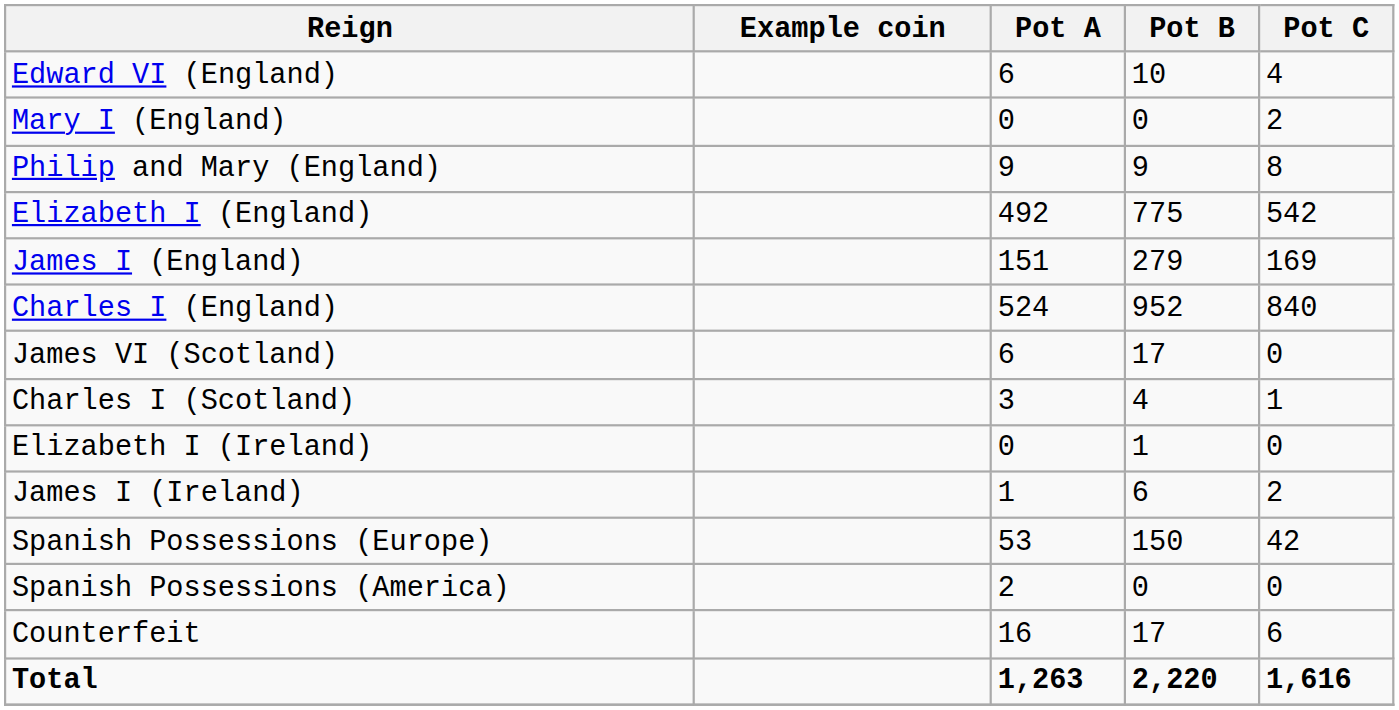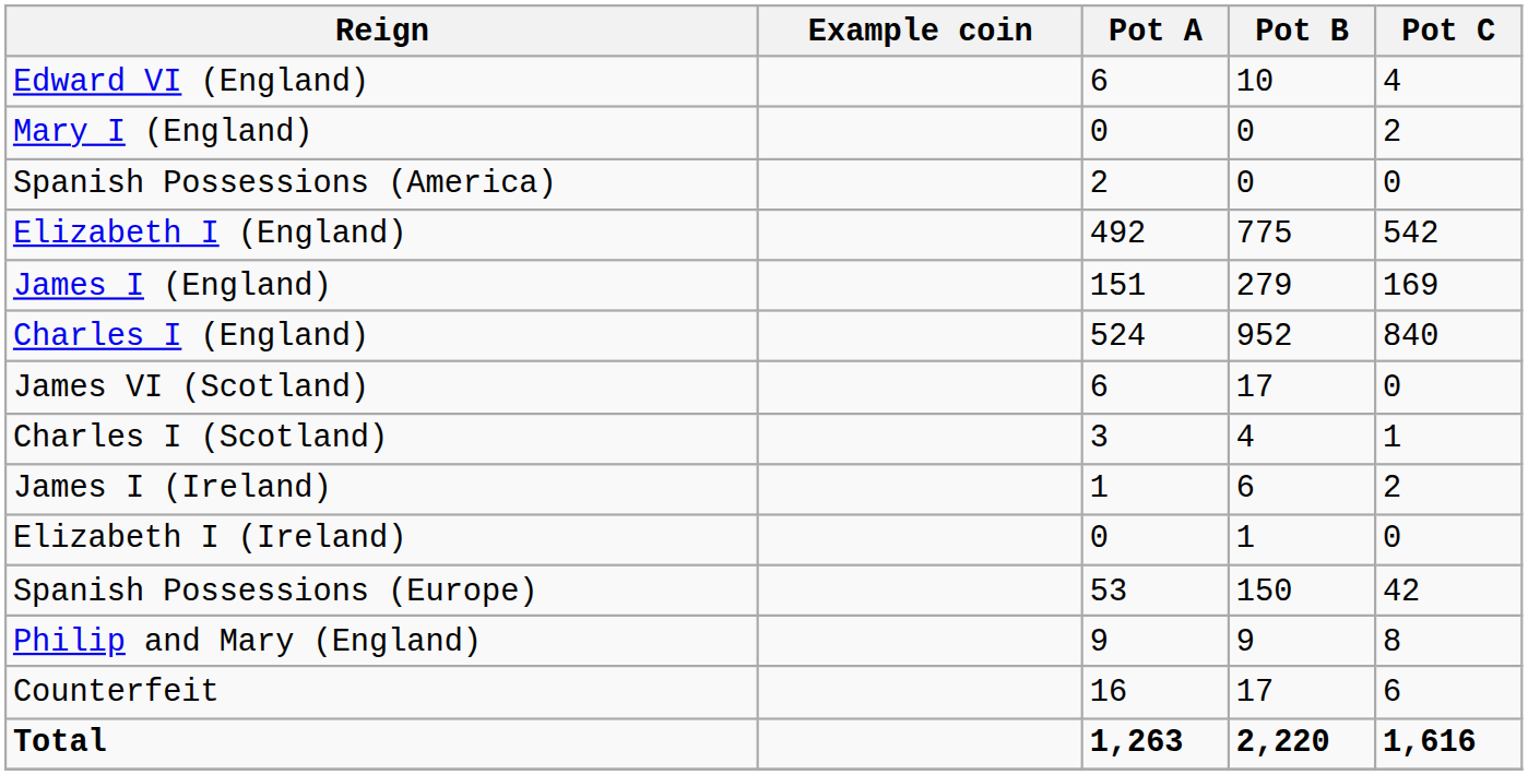 <table class="wikitable" style="width: 50%">
 <tr>
 <th>Reign</th>
 <th>Example coin</th>
 <th>Pot A</th>
 <th>Pot B</th>
 <th>Pot C</th>
 </tr>
 <tr>
 <td><a href='#'>Edward VI</a> (England)</td>
 <td></td>
 <td>6</td>
 <td>10</td>
 <td>4</td>
 </tr>
 <tr>
 <td><a href='#'>Mary I</a> (England)</td>
 <td></td>
 <td>0</td>
 <td>0</td>
 <td>2</td>
 </tr>
 <tr>
-<td><a href='#'>Philip</a> and Mary (England)</td>
+<td>Spanish Possessions (America)</td>
 <td></td>
-<td>9</td>
-<td>9</td>
-<td>8</td>
+<td>2</td>
+<td>0</td>
+<td>0</td>
 </tr>
 <tr>
 <td><a href='#'>Elizabeth I</a> (England)</td>
 <td></td>
 <td>492</td>
 <td>775</td>
 <td>542</td>
 </tr>
 <tr>
 <td><a href='#'>James I</a> (England)</td>
 <td></td>
 <td>151</td>
 <td>279</td>
 <td>169</td>
 </tr>
 <tr>
 <td><a href='#'>Charles I</a> (England)</td>
 <td></td>
 <td>524</td>
 <td>952</td>
 <td>840</td>
 </tr>
 <tr>
 <td>James VI (Scotland)</td>
 <td></td>
 <td>6</td>
 <td>17</td>
 <td>0</td>
 </tr>
 <tr>
 <td>Charles I (Scotland)</td>
 <td></td>
 <td>3</td>
 <td>4</td>
 <td>1</td>
 </tr>
 <tr>
+<td>James I (Ireland)</td>
+<td></td>
+<td>1</td>
+<td>6</td>
+<td>2</td>
+</tr>
+<tr>
 <td>Elizabeth I (Ireland)</td>
 <td></td>
 <td>0</td>
 <td>1</td>
 <td>0</td>
-</tr>
-<tr>
-<td>James I (Ireland)</td>
-<td></td>
-<td>1</td>
-<td>6</td>
-<td>2</td>
 </tr>
 <tr>
 <td>Spanish Possessions (Europe)</td>
 <td></td>
 <td>53</td>
 <td>150</td>
 <td>42</td>
 </tr>
 <tr>
-<td>Spanish Possessions (America)</td>
+<td><a href='#'>Philip</a> and Mary (England)</td>
 <td></td>
-<td>2</td>
-<td>0</td>
-<td>0</td>
+<td>9</td>
+<td>9</td>
+<td>8</td>
 </tr>
 <tr>
 <td>Counterfeit</td>
 <td></td>
 <td>16</td>
 <td>17</td>
 <td>6</td>
 </tr>
 <tr>
 <td><strong>Total</strong></td>
 <td></td>
 <td><strong>1,263</strong></td>
 <td><strong>2,220</strong></td>
 <td><strong>1,616</strong></td>
 </tr>
 <tr>
 </tr>
 </table>
